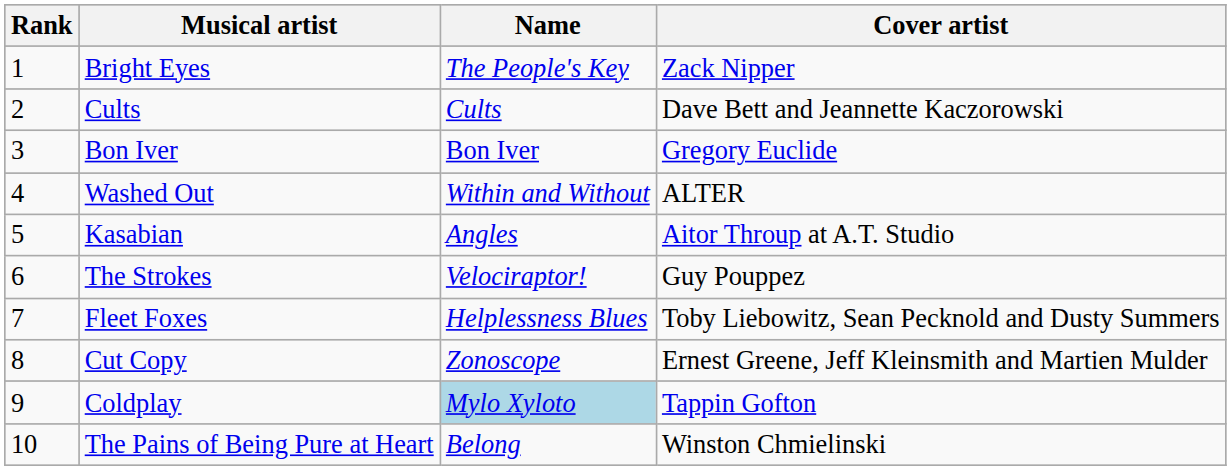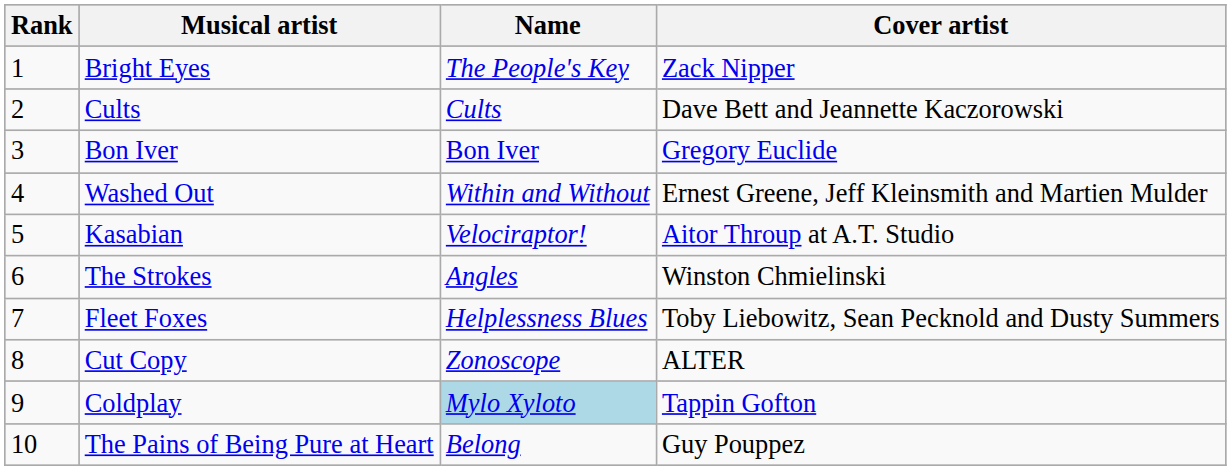 <table class=wikitable>
 <tr>
 <th>Rank</th>
 <th>Musical artist</th>
 <th>Name</th>
 <th>Cover artist</th>
 </tr>
 <tr>
 <td>1</td>
 <td><a href='#'>Bright Eyes</a></td>
 <td><em><a href='#'>The People's Key</a></em></td>
 <td><a href='#'>Zack Nipper</a></td>
 </tr>
 <tr>
 <td>2</td>
 <td><a href='#'>Cults</a></td>
 <td><em><a href='#'>Cults</a></em></td>
 <td>Dave Bett and Jeannette Kaczorowski</td>
 </tr>
 <tr>
 <td>3</td>
 <td><a href='#'>Bon Iver</a></td>
 <td><a href='#'>Bon Iver</a></td>
 <td><a href='#'>Gregory Euclide</a></td>
 </tr>
 <tr>
 <td>4</td>
 <td><a href='#'>Washed Out</a></td>
 <td><em><a href='#'>Within and Without</a></em></td>
-<td>ALTER</td>
+<td>Ernest Greene, Jeff Kleinsmith and Martien Mulder</td>
 </tr>
 <tr>
 <td>5</td>
 <td><a href='#'>Kasabian</a></td>
-<td><em><a href='#'>Angles</a></em></td>
+<td><em><a href='#'>Velociraptor!</a></em></td>
 <td><a href='#'>Aitor Throup</a> at A.T. Studio</td>
 </tr>
 <tr>
 <td>6</td>
 <td><a href='#'>The Strokes</a></td>
-<td><em><a href='#'>Velociraptor!</a></em></td>
-<td>Guy Pouppez</td>
+<td><em><a href='#'>Angles</a></em></td>
+<td>Winston Chmielinski</td>
 </tr>
 <tr>
 <td>7</td>
 <td><a href='#'>Fleet Foxes</a></td>
 <td><em><a href='#'>Helplessness Blues</a></em></td>
 <td>Toby Liebowitz, Sean Pecknold and Dusty Summers</td>
 </tr>
 <tr>
 <td>8</td>
 <td><a href='#'>Cut Copy</a></td>
 <td><em><a href='#'>Zonoscope</a></em></td>
-<td>Ernest Greene, Jeff Kleinsmith and Martien Mulder</td>
+<td>ALTER</td>
 </tr>
 <tr>
 <td>9</td>
 <td><a href='#'>Coldplay</a></td>
 <td style="background: lightblue;"><em><a href='#'>Mylo Xyloto</a></em></td>
 <td><a href='#'>Tappin Gofton</a></td>
 </tr>
 <tr>
 <td>10</td>
 <td><a href='#'>The Pains of Being Pure at Heart</a></td>
 <td><em><a href='#'>Belong</a></em></td>
-<td>Winston Chmielinski</td>
+<td>Guy Pouppez</td>
 </tr>
 </table>
